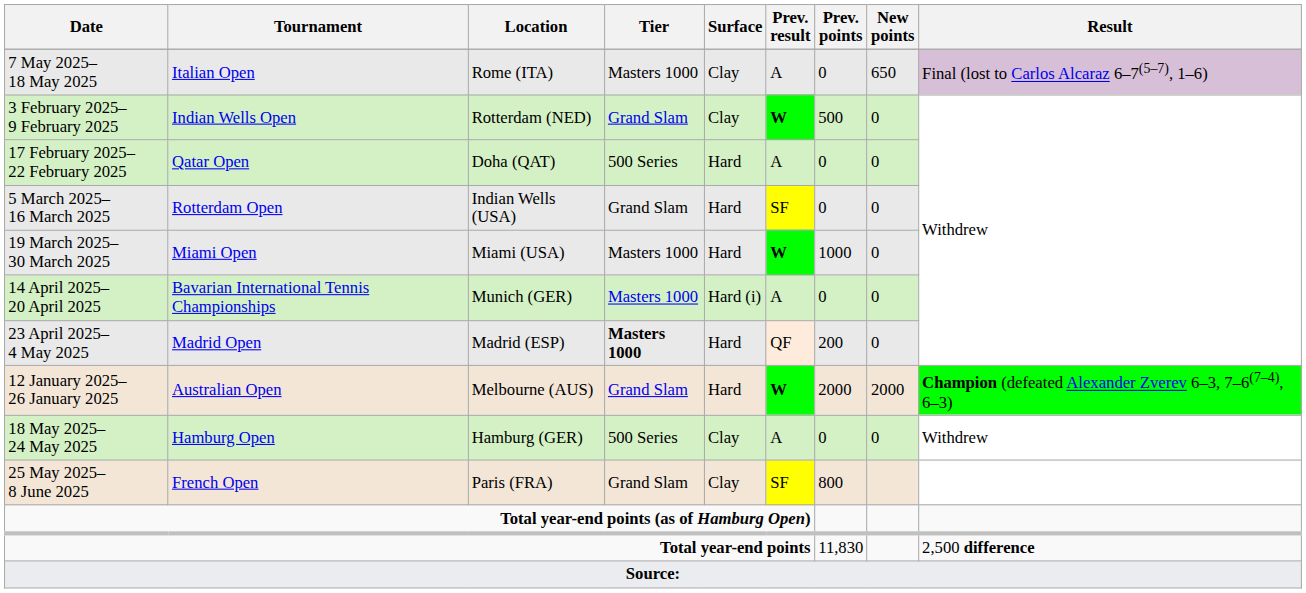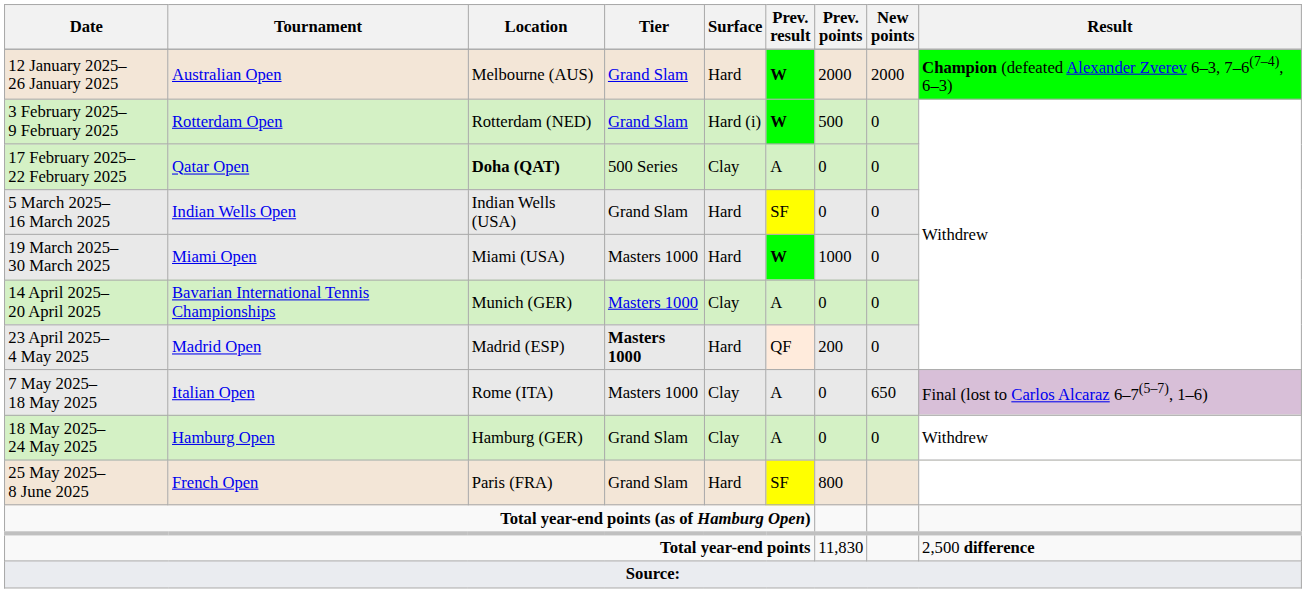 <table class="wikitable" style="text-align:left">
 <tr>
 <th style="width:150px">Date</th>
 <th>Tournament</th>
 <th>Location</th>
 <th>Tier</th>
 <th>Surface</th>
 <th>Prev.<br>result</th>
 <th>Prev.<br>points</th>
 <th>New<br>points</th>
 <th>Result</th>
 </tr>
 <tr>
 </tr>
-<tr style="background:#E9E9E9;">
-<td>7 May 2025–<br>18 May 2025</td>
-<td><a href='#'>Italian Open</a></td>
-<td>Rome (ITA)</td>
-<td>Masters 1000</td>
-<td>Clay</td>
-<td>A</td>
-<td>0</td>
-<td>650</td>
-<td style="background:thistle;">Final (lost to <a href='#'>Carlos Alcaraz</a> 6–7<sup>(5–7)</sup>, 1–6)</td>
+<tr style="background:#F3E6D7;">
+<td>12 January 2025–<br>26 January 2025</td>
+<td><a href='#'>Australian Open</a></td>
+<td>Melbourne (AUS)</td>
+<td><a href='#'>Grand Slam</a></td>
+<td>Hard</td>
+<td bgcolor=lime><strong>W</strong></td>
+<td>2000</td>
+<td>2000</td>
+<td bgcolor=lime><strong>Champion</strong> (defeated <a href='#'>Alexander Zverev</a> 6–3, 7–6<sup>(7–4)</sup>, 6–3)</td>
 </tr>
 <tr style="background:#D4F1C5;">
 <td>3 February 2025–<br>9 February 2025</td>
-<td><a href='#'>Indian Wells Open</a></td>
+<td><a href='#'>Rotterdam Open</a></td>
 <td>Rotterdam (NED)</td>
 <td><a href='#'>Grand Slam</a></td>
-<td>Clay</td>
+<td>Hard (i)</td>
 <td bgcolor=lime><strong>W</strong></td>
 <td>500</td>
 <td>0</td>
 <td rowspan=6 style="background:white;">Withdrew</td>
 </tr>
 <tr style="background:#D4F1C5;">
 <td>17 February 2025–<br>22 February 2025</td>
 <td><a href='#'>Qatar Open</a></td>
-<td>Doha (QAT)</td>
+<td><strong>Doha (QAT)</strong></td>
 <td>500 Series</td>
-<td>Hard</td>
+<td>Clay</td>
 <td>A</td>
 <td>0</td>
 <td>0</td>
 </tr>
 <tr style="background:#E9E9E9;">
 <td>5 March 2025–<br>16 March 2025</td>
-<td><a href='#'>Rotterdam Open</a></td>
+<td><a href='#'>Indian Wells Open</a></td>
 <td>Indian Wells (USA)</td>
 <td>Grand Slam</td>
 <td>Hard</td>
 <td bgcolor=yellow>SF</td>
 <td>0</td>
 <td>0</td>
 </tr>
 <tr style="background:#E9E9E9;">
 <td>19 March 2025–<br>30 March 2025</td>
 <td><a href='#'>Miami Open</a></td>
 <td>Miami (USA)</td>
 <td>Masters 1000</td>
 <td>Hard</td>
 <td bgcolor=lime><strong>W</strong></td>
 <td>1000</td>
 <td>0</td>
 </tr>
 <tr style="background:#D4F1C5;">
 <td>14 April 2025–<br>20 April 2025</td>
 <td><a href='#'>Bavarian International Tennis Championships</a></td>
 <td>Munich (GER)</td>
 <td><a href='#'>Masters 1000</a></td>
-<td>Hard (i)</td>
+<td>Clay</td>
 <td>A</td>
 <td>0</td>
 <td>0</td>
 </tr>
 <tr style="background:#E9E9E9;">
 <td>23 April 2025–<br>4 May 2025</td>
 <td><a href='#'>Madrid Open</a></td>
 <td>Madrid (ESP)</td>
 <td><strong>Masters 1000</strong></td>
 <td>Hard</td>
 <td bgcolor=ffebdc>QF</td>
 <td>200</td>
 <td>0</td>
 </tr>
-<tr style="background:#F3E6D7;">
-<td>12 January 2025–<br>26 January 2025</td>
-<td><a href='#'>Australian Open</a></td>
-<td>Melbourne (AUS)</td>
-<td><a href='#'>Grand Slam</a></td>
-<td>Hard</td>
-<td bgcolor=lime><strong>W</strong></td>
-<td>2000</td>
-<td>2000</td>
-<td bgcolor=lime><strong>Champion</strong> (defeated <a href='#'>Alexander Zverev</a> 6–3, 7–6<sup>(7–4)</sup>, 6–3)</td>
+<tr style="background:#E9E9E9;">
+<td>7 May 2025–<br>18 May 2025</td>
+<td><a href='#'>Italian Open</a></td>
+<td>Rome (ITA)</td>
+<td>Masters 1000</td>
+<td>Clay</td>
+<td>A</td>
+<td>0</td>
+<td>650</td>
+<td style="background:thistle;">Final (lost to <a href='#'>Carlos Alcaraz</a> 6–7<sup>(5–7)</sup>, 1–6)</td>
 </tr>
 <tr style="background:#D4F1C5;">
 <td>18 May 2025–<br>24 May 2025</td>
 <td><a href='#'>Hamburg Open</a></td>
 <td>Hamburg (GER)</td>
-<td>500 Series</td>
+<td>Grand Slam</td>
 <td>Clay</td>
 <td>A</td>
 <td>0</td>
 <td>0</td>
 <td style="background:white;">Withdrew</td>
 </tr>
 <tr style="background:#F3E6D7;">
 <td>25 May 2025–<br>8 June 2025</td>
 <td><a href='#'>French Open</a></td>
 <td>Paris (FRA)</td>
 <td>Grand Slam</td>
-<td>Clay</td>
+<td>Hard</td>
 <td bgcolor=yellow>SF</td>
 <td>800</td>
 <td></td>
 <td style="background:white;"></td>
 </tr>
 <tr>
 <td colspan=6 align=right><strong>Total year-end points (as of <em>Hamburg Open</em>)</strong></td>
 <td></td>
 <td></td>
 <td></td>
 </tr>
 <tr style="border-top:4px solid silver;">
 <td colspan=6 align=right><strong>Total year-end points</strong></td>
 <td>11,830</td>
 <td></td>
 <td> 2,500 <strong>difference</strong></td>
 </tr>
 <tr>
 <td colspan="9" style="background-color:#EAECF0;text-align:center"><strong>Source:</strong> </td>
 </tr>
 </table>
